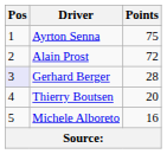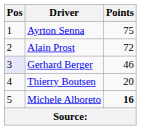 <table class="wikitable" style="font-size: 95%;">
 <tr>
 <th>Pos</th>
 <th>Driver</th>
 <th>Points</th>
 </tr>
 <tr>
 <td>1</td>
 <td> <a href='#'>Ayrton Senna</a></td>
 <td align=right>75</td>
 </tr>
 <tr>
 <td>2</td>
 <td> <a href='#'>Alain Prost</a></td>
 <td align=right>72</td>
 </tr>
 <tr>
 <td style="background: lavender;">3</td>
 <td> <a href='#'>Gerhard Berger</a></td>
-<td align=right>28</td>
+<td align=right>46</td>
 </tr>
 <tr>
 <td>4</td>
 <td> <a href='#'>Thierry Boutsen</a></td>
 <td align=right>20</td>
 </tr>
 <tr>
 <td>5</td>
 <td> <a href='#'>Michele Alboreto</a></td>
-<td align=right>16</td>
+<td align=right><strong>16</strong></td>
 </tr>
 <tr>
 <th colspan=4>Source: </th>
 </tr>
 </table>
